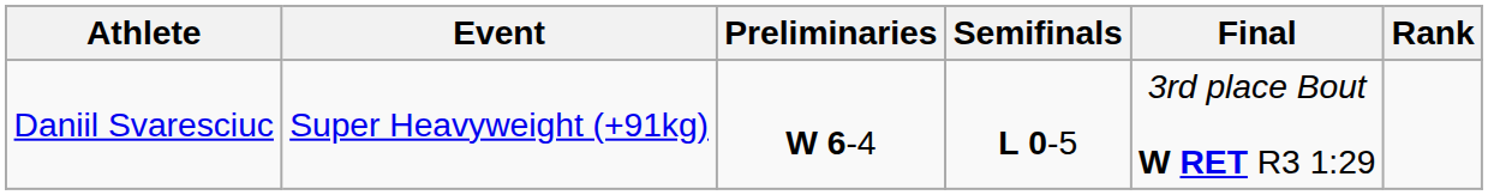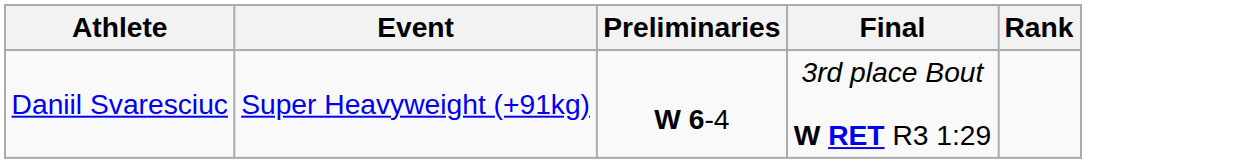 <table class="wikitable" border="1" style="font-size:90%">
 <tr>
 <th>Athlete</th>
 <th>Event</th>
 <th>Preliminaries</th>
-<th>Semifinals</th>
 <th>Final</th>
 <th>Rank</th>
 </tr>
 <tr>
 <td><a href='#'>Daniil Svaresciuc</a></td>
 <td><a href='#'>Super Heavyweight (+91kg)</a></td>
 <td align=center> <br> <strong>W</strong> <strong>6</strong>-4</td>
-<td align=center> <br> <strong>L</strong> <strong>0</strong>-5</td>
 <td align=center><em>3rd place Bout</em><br> <br> <strong>W</strong> <strong><a href='#'>RET</a></strong> R3 1:29</td>
 <td align=center></td>
 </tr>
 </table>
